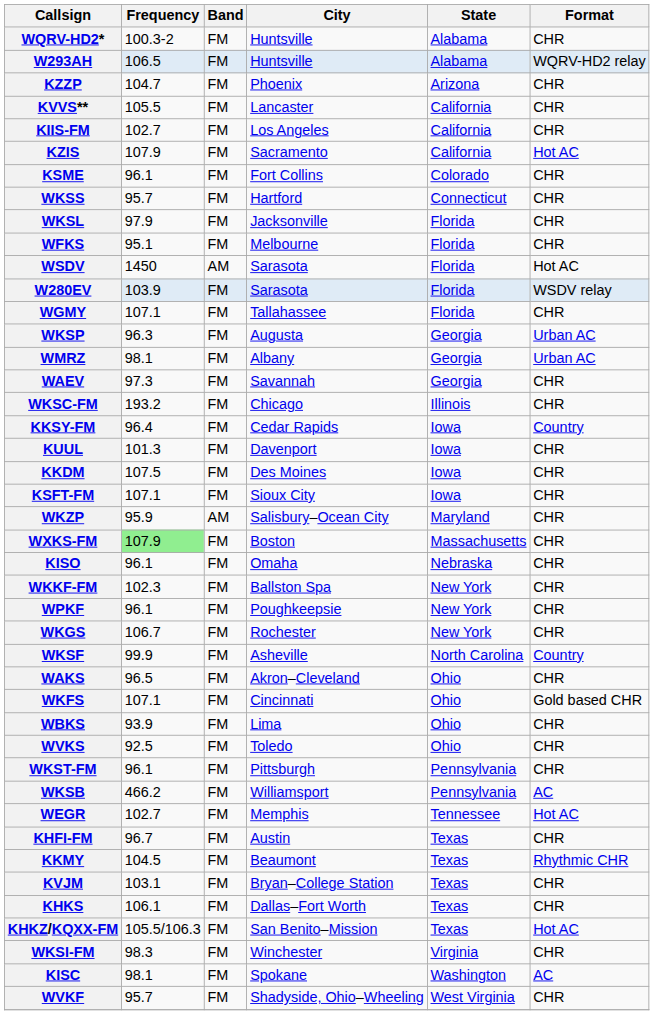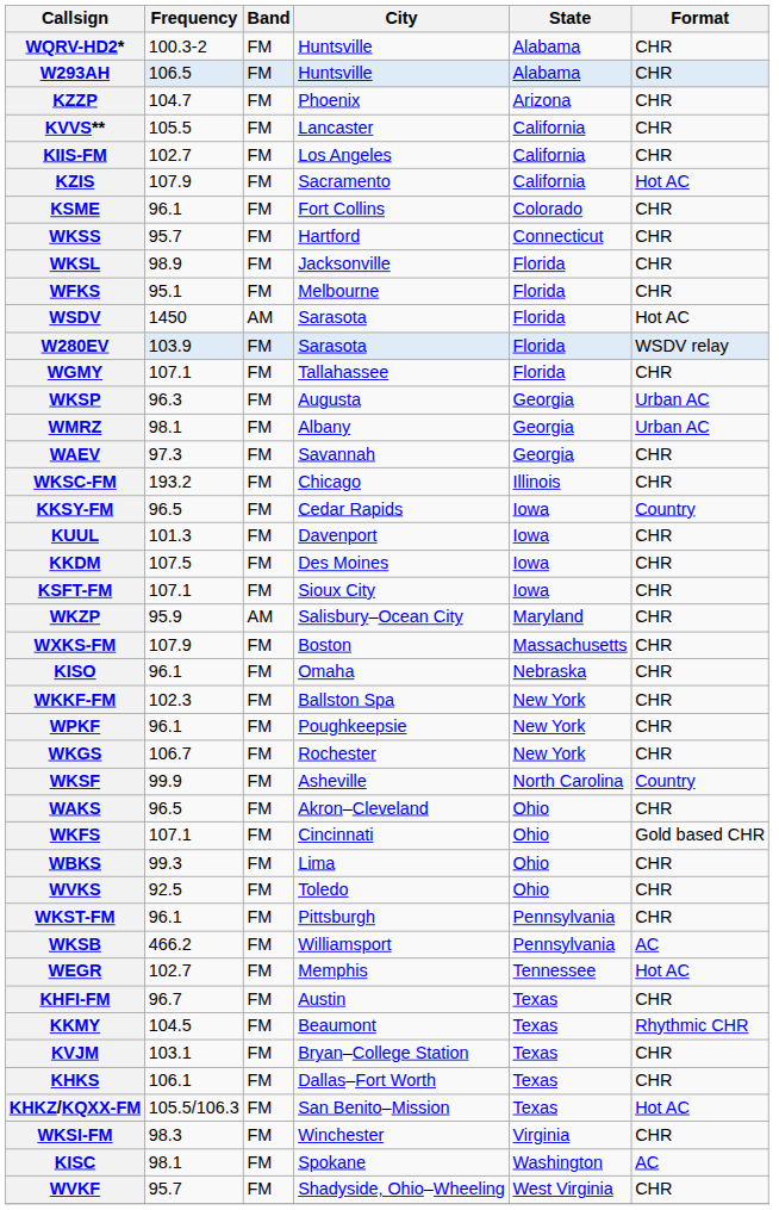 <table class="wikitable sortable">
 <tr>
 <th scope="col">Callsign</th>
 <th scope="col">Frequency</th>
 <th scope="col">Band</th>
 <th scope="col">City</th>
 <th scope="col">State</th>
 <th scope="col">Format</th>
 </tr>
 <tr>
 <th scope = "row"><a href='#'>WQRV-HD2</a>*</th>
 <td>100.3-2</td>
 <td>FM</td>
 <td><a href='#'>Huntsville</a></td>
 <td><a href='#'>Alabama</a></td>
 <td>CHR</td>
 </tr>
 <tr style="background-color:#DFEBF6;">
 <th scope = "row"><a href='#'>W293AH</a></th>
 <td>106.5</td>
 <td>FM</td>
 <td><a href='#'>Huntsville</a></td>
 <td><a href='#'>Alabama</a></td>
-<td>WQRV-HD2 relay</td>
+<td>CHR</td>
 </tr>
 <tr>
 <th scope = "row"><a href='#'>KZZP</a></th>
 <td>104.7</td>
 <td>FM</td>
 <td><a href='#'>Phoenix</a></td>
 <td><a href='#'>Arizona</a></td>
 <td>CHR</td>
 </tr>
 <tr>
 <th scope = "row"><a href='#'>KVVS</a>**</th>
 <td>105.5</td>
 <td>FM</td>
 <td><a href='#'>Lancaster</a></td>
 <td><a href='#'>California</a></td>
 <td>CHR</td>
 </tr>
 <tr>
 <th scope = "row"><a href='#'>KIIS-FM</a></th>
 <td>102.7</td>
 <td>FM</td>
 <td><a href='#'>Los Angeles</a></td>
 <td><a href='#'>California</a></td>
 <td>CHR</td>
 </tr>
 <tr>
 <th scope = "row"><a href='#'>KZIS</a></th>
 <td>107.9</td>
 <td>FM</td>
 <td><a href='#'>Sacramento</a></td>
 <td><a href='#'>California</a></td>
 <td><a href='#'>Hot AC</a></td>
 </tr>
 <tr>
 <th scope = "row"><a href='#'>KSME</a></th>
 <td>96.1</td>
 <td>FM</td>
 <td><a href='#'>Fort Collins</a></td>
 <td><a href='#'>Colorado</a></td>
 <td>CHR</td>
 </tr>
 <tr>
 <th scope = "row"><a href='#'>WKSS</a></th>
 <td>95.7</td>
 <td>FM</td>
 <td><a href='#'>Hartford</a></td>
 <td><a href='#'>Connecticut</a></td>
 <td>CHR</td>
 </tr>
 <tr>
 <th scope = "row"><a href='#'>WKSL</a></th>
-<td>97.9</td>
+<td>98.9</td>
 <td>FM</td>
 <td><a href='#'>Jacksonville</a></td>
 <td><a href='#'>Florida</a></td>
 <td>CHR</td>
 </tr>
 <tr>
 <th scope = "row"><a href='#'>WFKS</a></th>
 <td>95.1</td>
 <td>FM</td>
 <td><a href='#'>Melbourne</a></td>
 <td><a href='#'>Florida</a></td>
 <td>CHR</td>
 </tr>
 <tr>
 <th scope = "row"><a href='#'>WSDV</a></th>
 <td>1450</td>
 <td>AM</td>
 <td><a href='#'>Sarasota</a></td>
 <td><a href='#'>Florida</a></td>
 <td>Hot AC</td>
 </tr>
 <tr style="background-color:#DFEBF6;">
 <th scope = "row"><a href='#'>W280EV</a></th>
 <td>103.9</td>
 <td>FM</td>
 <td><a href='#'>Sarasota</a></td>
 <td><a href='#'>Florida</a></td>
 <td>WSDV relay</td>
 </tr>
 <tr>
 <th scope = "row"><a href='#'>WGMY</a></th>
 <td>107.1</td>
 <td>FM</td>
 <td><a href='#'>Tallahassee</a></td>
 <td><a href='#'>Florida</a></td>
 <td>CHR</td>
 </tr>
 <tr>
 <th scope = "row"><a href='#'>WKSP</a></th>
 <td>96.3</td>
 <td>FM</td>
 <td><a href='#'>Augusta</a></td>
 <td><a href='#'>Georgia</a></td>
 <td><a href='#'>Urban AC</a></td>
 </tr>
 <tr>
 <th scope = "row"><a href='#'>WMRZ</a></th>
 <td>98.1</td>
 <td>FM</td>
 <td><a href='#'>Albany</a></td>
 <td><a href='#'>Georgia</a></td>
 <td><a href='#'>Urban AC</a></td>
 </tr>
 <tr>
 <th scope = "row"><a href='#'>WAEV</a></th>
 <td>97.3</td>
 <td>FM</td>
 <td><a href='#'>Savannah</a></td>
 <td><a href='#'>Georgia</a></td>
 <td>CHR</td>
 </tr>
 <tr>
 <th scope = "row"><a href='#'>WKSC-FM</a></th>
 <td>193.2</td>
 <td>FM</td>
 <td><a href='#'>Chicago</a></td>
 <td><a href='#'>Illinois</a></td>
 <td>CHR</td>
 </tr>
 <tr>
 <th scope = "row"><a href='#'>KKSY-FM</a></th>
-<td>96.4</td>
+<td>96.5</td>
 <td>FM</td>
 <td><a href='#'>Cedar Rapids</a></td>
 <td><a href='#'>Iowa</a></td>
 <td><a href='#'>Country</a></td>
 </tr>
 <tr>
 <th scope = "row"><a href='#'>KUUL</a></th>
 <td>101.3</td>
 <td>FM</td>
 <td><a href='#'>Davenport</a></td>
 <td><a href='#'>Iowa</a></td>
 <td>CHR</td>
 </tr>
 <tr>
 <th scope = "row"><a href='#'>KKDM</a></th>
 <td>107.5</td>
 <td>FM</td>
 <td><a href='#'>Des Moines</a></td>
 <td><a href='#'>Iowa</a></td>
 <td>CHR</td>
 </tr>
 <tr>
 <th scope = "row"><a href='#'>KSFT-FM</a></th>
 <td>107.1</td>
 <td>FM</td>
 <td><a href='#'>Sioux City</a></td>
 <td><a href='#'>Iowa</a></td>
 <td>CHR</td>
 </tr>
 <tr>
 <th scope = "row"><a href='#'>WKZP</a></th>
 <td>95.9</td>
 <td>AM</td>
 <td><a href='#'>Salisbury</a>–<a href='#'>Ocean City</a></td>
 <td><a href='#'>Maryland</a></td>
 <td>CHR</td>
 </tr>
 <tr>
 <th scope = "row"><a href='#'>WXKS-FM</a></th>
-<td style="background: lightgreen;">107.9</td>
+<td>107.9</td>
 <td>FM</td>
 <td><a href='#'>Boston</a></td>
 <td><a href='#'>Massachusetts</a></td>
 <td>CHR</td>
 </tr>
 <tr>
 <th scope = "row"><a href='#'>KISO</a></th>
 <td>96.1</td>
 <td>FM</td>
 <td><a href='#'>Omaha</a></td>
 <td><a href='#'>Nebraska</a></td>
 <td>CHR</td>
 </tr>
 <tr>
 <th scope = "row"><a href='#'>WKKF-FM</a></th>
 <td>102.3</td>
 <td>FM</td>
 <td><a href='#'>Ballston Spa</a></td>
 <td><a href='#'>New York</a></td>
 <td>CHR</td>
 </tr>
 <tr>
 <th scope = "row"><a href='#'>WPKF</a></th>
 <td>96.1</td>
 <td>FM</td>
 <td><a href='#'>Poughkeepsie</a></td>
 <td><a href='#'>New York</a></td>
 <td>CHR</td>
 </tr>
 <tr>
 <th scope = "row"><a href='#'>WKGS</a></th>
 <td>106.7</td>
 <td>FM</td>
 <td><a href='#'>Rochester</a></td>
 <td><a href='#'>New York</a></td>
 <td>CHR</td>
 </tr>
 <tr>
 <th scope = "row"><a href='#'>WKSF</a></th>
 <td>99.9</td>
 <td>FM</td>
 <td><a href='#'>Asheville</a></td>
 <td><a href='#'>North Carolina</a></td>
 <td><a href='#'>Country</a></td>
 </tr>
 <tr>
 <th scope = "row"><a href='#'>WAKS</a></th>
 <td>96.5</td>
 <td>FM</td>
 <td><a href='#'>Akron</a>–<a href='#'>Cleveland</a></td>
 <td><a href='#'>Ohio</a></td>
 <td>CHR</td>
 </tr>
 <tr>
 <th scope = "row"><a href='#'>WKFS</a></th>
 <td>107.1</td>
 <td>FM</td>
 <td><a href='#'>Cincinnati</a></td>
 <td><a href='#'>Ohio</a></td>
 <td>Gold based CHR</td>
 </tr>
 <tr>
 <th scope = "row"><a href='#'>WBKS</a></th>
-<td>93.9</td>
+<td>99.3</td>
 <td>FM</td>
 <td><a href='#'>Lima</a></td>
 <td><a href='#'>Ohio</a></td>
 <td>CHR</td>
 </tr>
 <tr>
 <th scope = "row"><a href='#'>WVKS</a></th>
 <td>92.5</td>
 <td>FM</td>
 <td><a href='#'>Toledo</a></td>
 <td><a href='#'>Ohio</a></td>
 <td>CHR</td>
 </tr>
 <tr>
 <th scope = "row"><a href='#'>WKST-FM</a></th>
 <td>96.1</td>
 <td>FM</td>
 <td><a href='#'>Pittsburgh</a></td>
 <td><a href='#'>Pennsylvania</a></td>
 <td>CHR</td>
 </tr>
 <tr>
 <th scope = "row"><a href='#'>WKSB</a></th>
 <td>466.2</td>
 <td>FM</td>
 <td><a href='#'>Williamsport</a></td>
 <td><a href='#'>Pennsylvania</a></td>
 <td><a href='#'>AC</a></td>
 </tr>
 <tr>
 <th scope = "row"><a href='#'>WEGR</a></th>
 <td>102.7</td>
 <td>FM</td>
 <td><a href='#'>Memphis</a></td>
 <td><a href='#'>Tennessee</a></td>
 <td><a href='#'>Hot AC</a></td>
 </tr>
 <tr>
 <th scope = "row"><a href='#'>KHFI-FM</a></th>
 <td>96.7</td>
 <td>FM</td>
 <td><a href='#'>Austin</a></td>
 <td><a href='#'>Texas</a></td>
 <td>CHR</td>
 </tr>
 <tr>
 <th scope = "row"><a href='#'>KKMY</a></th>
 <td>104.5</td>
 <td>FM</td>
 <td><a href='#'>Beaumont</a></td>
 <td><a href='#'>Texas</a></td>
 <td><a href='#'>Rhythmic CHR</a></td>
 </tr>
 <tr>
 <th scope = "row"><a href='#'>KVJM</a></th>
 <td>103.1</td>
 <td>FM</td>
 <td><a href='#'>Bryan</a>–<a href='#'>College Station</a></td>
 <td><a href='#'>Texas</a></td>
 <td>CHR</td>
 </tr>
 <tr>
 <th scope = "row"><a href='#'>KHKS</a></th>
 <td>106.1</td>
 <td>FM</td>
 <td><a href='#'>Dallas</a>–<a href='#'>Fort Worth</a></td>
 <td><a href='#'>Texas</a></td>
 <td>CHR</td>
 </tr>
 <tr>
 <th scope = "row"><a href='#'>KHKZ</a>/<a href='#'>KQXX-FM</a></th>
 <td>105.5/106.3</td>
 <td>FM</td>
 <td><a href='#'>San Benito</a>–<a href='#'>Mission</a></td>
 <td><a href='#'>Texas</a></td>
 <td><a href='#'>Hot AC</a></td>
 </tr>
 <tr>
 <th scope = "row"><a href='#'>WKSI-FM</a></th>
 <td>98.3</td>
 <td>FM</td>
 <td><a href='#'>Winchester</a></td>
 <td><a href='#'>Virginia</a></td>
 <td>CHR</td>
 </tr>
 <tr>
 <th scope = "row"><a href='#'>KISC</a></th>
 <td>98.1</td>
 <td>FM</td>
 <td><a href='#'>Spokane</a></td>
 <td><a href='#'>Washington</a></td>
 <td><a href='#'>AC</a></td>
 </tr>
 <tr>
 <th scope = "row"><a href='#'>WVKF</a></th>
 <td>95.7</td>
 <td>FM</td>
 <td><a href='#'>Shadyside, Ohio</a>–<a href='#'>Wheeling</a></td>
 <td><a href='#'>West Virginia</a></td>
 <td>CHR</td>
 </tr>
 <tr>
 </tr>
 </table>
